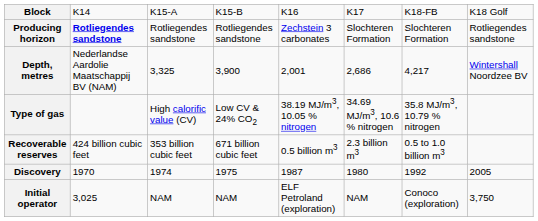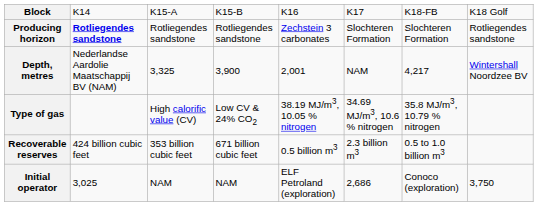 <table class="wikitable">
 <tr>
 <th>Block</th>
 <td>K14</td>
 <td>K15-A</td>
 <td>K15-B</td>
 <td>K16</td>
 <td>K17</td>
 <td>K18-FB</td>
 <td>K18 Golf</td>
 </tr>
 <tr>
 <th>Producing horizon</th>
 <td><strong><a href='#'>Rotliegendes</a> <a href='#'>sandstone</a></strong></td>
 <td>Rotliegendes sandstone</td>
 <td>Rotliegendes sandstone</td>
 <td><a href='#'>Zechstein</a> 3  carbonates</td>
 <td>Slochteren  Formation</td>
 <td>Slochteren  Formation</td>
 <td>Rotliegendes sandstone</td>
 </tr>
 <tr>
 <th>Depth, metres</th>
 <td>Nederlandse Aardolie Maatschappij  BV (NAM)</td>
 <td>3,325</td>
 <td>3,900</td>
 <td>2,001</td>
-<td>2,686</td>
+<td>NAM</td>
 <td>4,217</td>
 <td><a href='#'>Wintershall</a> Noordzee BV</td>
 </tr>
 <tr>
 <th>Type of gas</th>
 <td></td>
 <td>High <a href='#'>calorific value</a> (CV)</td>
 <td>Low CV & 24% CO<sub>2</sub></td>
 <td>38.19 MJ/m<sup>3</sup>, 10.05 %  <a href='#'>nitrogen</a></td>
 <td>34.69 MJ/m<sup>3</sup>, 10.6 %  nitrogen</td>
 <td>35.8 MJ/m<sup>3</sup>, 10.79 %  nitrogen</td>
 <td></td>
 </tr>
 <tr>
 <th>Recoverable reserves</th>
 <td>424 billion cubic feet</td>
 <td>353 billion cubic feet</td>
 <td>671 billion cubic feet</td>
 <td>0.5 billion m<sup>3</sup></td>
 <td>2.3 billion m<sup>3</sup></td>
 <td>0.5 to 1.0 billion m<sup>3</sup></td>
 <td></td>
 </tr>
 <tr>
-<th>Discovery</th>
-<td>1970</td>
-<td>1974</td>
-<td>1975</td>
-<td>1987</td>
-<td>1980</td>
-<td>1992</td>
-<td>2005</td>
-</tr>
-<tr>
 <th>Initial operator</th>
 <td>3,025</td>
 <td>NAM</td>
 <td>NAM</td>
 <td>ELF Petroland (exploration)</td>
-<td>NAM</td>
+<td>2,686</td>
 <td>Conoco (exploration)</td>
 <td>3,750</td>
 </tr>
 </table>
